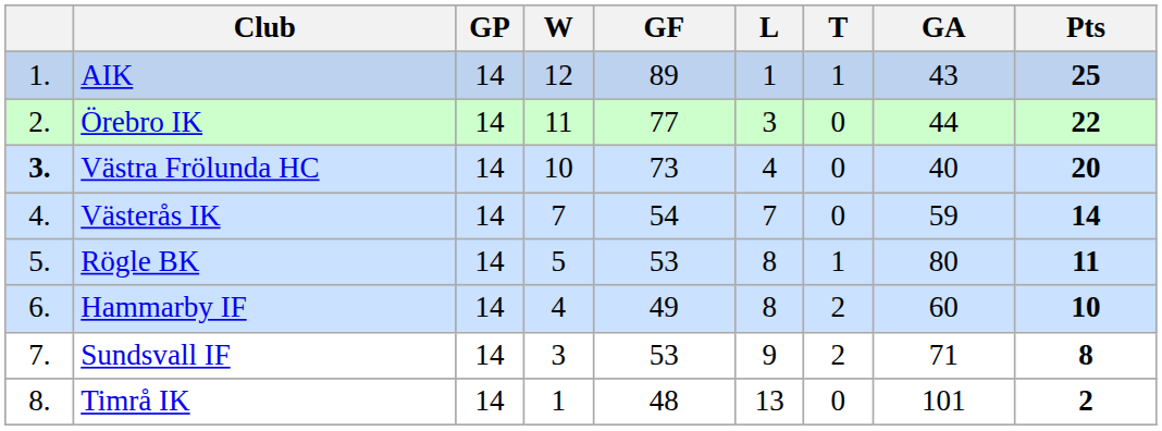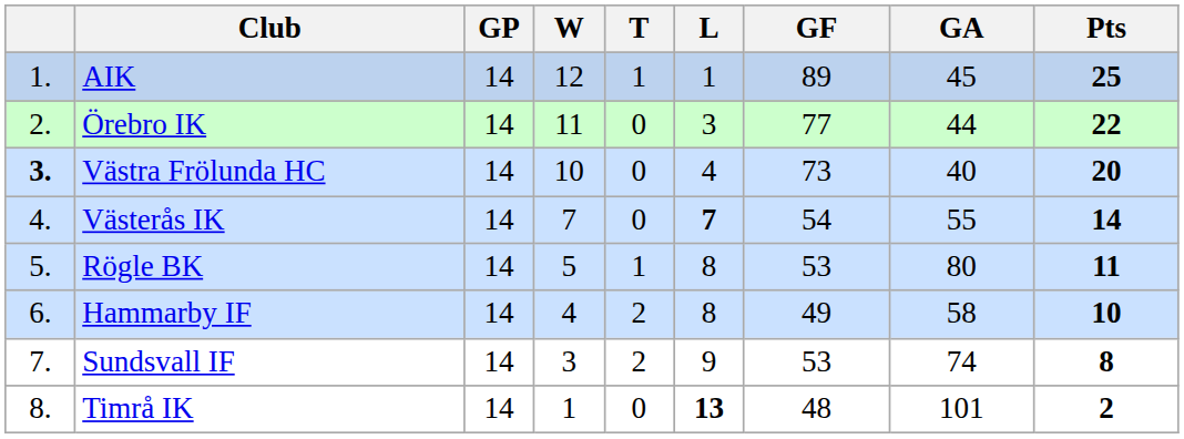 <table class="wikitable">
 <tr>
 <th width="30"></th>
 <th width="200">Club</th>
 <th width="30">GP</th>
 <th width="30">W</th>
+<th width="30">T</th>
+<th width="30">L</th>
 <th width="70">GF</th>
-<th width="30">L</th>
-<th width="30">T</th>
 <th width="70">GA</th>
 <th width="70">Pts</th>
 </tr>
 <tr bgcolor="#BCD2EE" align="center">
 <td>1.</td>
 <td align="left"><a href='#'>AIK</a></td>
 <td>14</td>
 <td>12</td>
-<td>89</td>
 <td>1</td>
 <td>1</td>
-<td>43</td>
+<td>89</td>
+<td>45</td>
 <td><strong>25</strong></td>
 </tr>
 <tr bgcolor="#CCFFCC" align="center">
 <td>2.</td>
 <td align="left"><a href='#'>Örebro IK</a></td>
 <td>14</td>
 <td>11</td>
+<td>0</td>
+<td>3</td>
 <td>77</td>
-<td>3</td>
-<td>0</td>
 <td>44</td>
 <td><strong>22</strong></td>
 </tr>
 <tr bgcolor="#CAE1FF" align="center">
 <td><strong>3.</strong></td>
 <td align="left"><a href='#'>Västra Frölunda HC</a></td>
 <td>14</td>
 <td>10</td>
+<td>0</td>
+<td>4</td>
 <td>73</td>
-<td>4</td>
-<td>0</td>
 <td>40</td>
 <td><strong>20</strong></td>
 </tr>
 <tr bgcolor="#CAE1FF" align="center">
 <td>4.</td>
 <td align="left"><a href='#'>Västerås IK</a></td>
 <td>14</td>
 <td>7</td>
+<td>0</td>
+<td><strong>7</strong></td>
 <td>54</td>
-<td>7</td>
-<td>0</td>
-<td>59</td>
+<td>55</td>
 <td><strong>14</strong></td>
 </tr>
 <tr bgcolor="#CAE1FF" align="center">
 <td>5.</td>
 <td align="left"><a href='#'>Rögle BK</a></td>
 <td>14</td>
 <td>5</td>
+<td>1</td>
+<td>8</td>
 <td>53</td>
-<td>8</td>
-<td>1</td>
 <td>80</td>
 <td><strong>11</strong></td>
 </tr>
 <tr bgcolor="#CAE1FF" align="center">
 <td>6.</td>
 <td align="left"><a href='#'>Hammarby IF</a></td>
 <td>14</td>
 <td>4</td>
+<td>2</td>
+<td>8</td>
 <td>49</td>
-<td>8</td>
-<td>2</td>
-<td>60</td>
+<td>58</td>
 <td><strong>10</strong></td>
 </tr>
 <tr bgcolor="#FFFFFF" align="center">
 <td>7.</td>
 <td align="left"><a href='#'>Sundsvall IF</a></td>
 <td>14</td>
 <td>3</td>
+<td>2</td>
+<td>9</td>
 <td>53</td>
-<td>9</td>
-<td>2</td>
-<td>71</td>
+<td>74</td>
 <td><strong>8</strong></td>
 </tr>
 <tr bgcolor="#FFFFFF" align="center">
 <td>8.</td>
 <td align="left"><a href='#'>Timrå IK</a></td>
 <td>14</td>
 <td>1</td>
+<td>0</td>
+<td><strong>13</strong></td>
 <td>48</td>
-<td>13</td>
-<td>0</td>
 <td>101</td>
 <td><strong>2</strong></td>
 </tr>
 </table>
